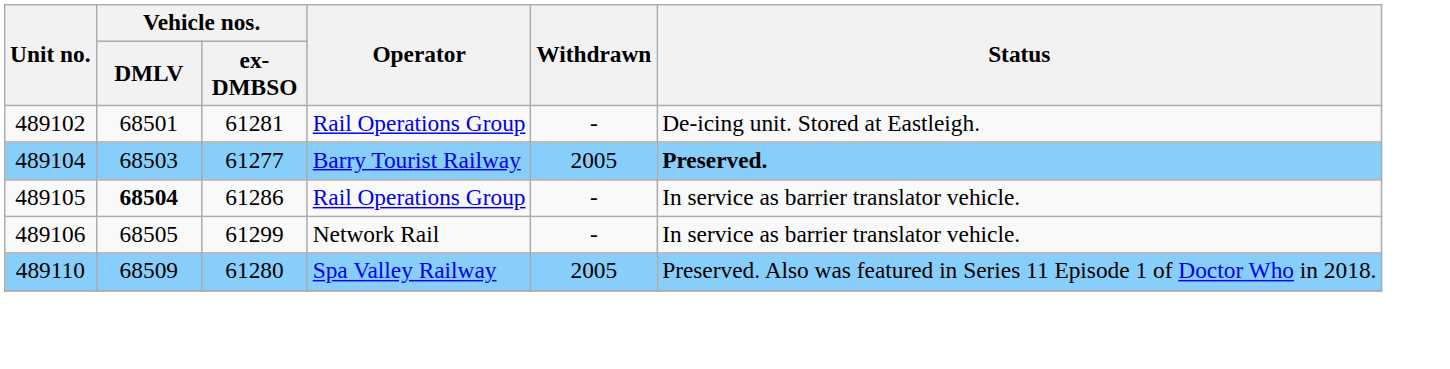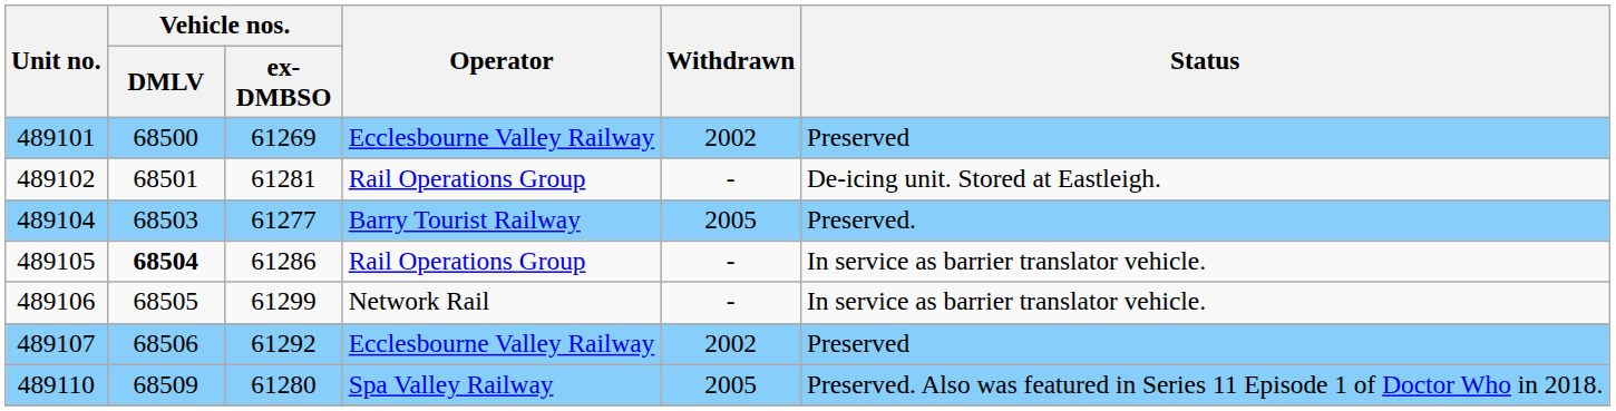 <table class="wikitable">
 <tr>
 <th rowspan=2>Unit no.</th>
 <th colspan=2>Vehicle nos.</th>
 <th rowspan=2 align=left>Operator</th>
 <th rowspan=2>Withdrawn</th>
 <th rowspan=2 align=left>Status</th>
 </tr>
 <tr>
 <th width=65>DMLV</th>
 <th width=65>ex-DMBSO</th>
+</tr>
+<tr>
+<td style="background-color:#87CEFA" align=center>489101</td>
+<td style="background-color:#87CEFA" align=center>68500</td>
+<td style="background-color:#87CEFA" align=center>61269</td>
+<td style="background-color:#87CEFA" align=left><a href='#'>Ecclesbourne Valley Railway</a></td>
+<td style="background-color:#87CEFA" align=center>2002</td>
+<td style="background-color:#87CEFA" align=left>Preserved</td>
 </tr>
 <tr>
 <td align=center>489102</td>
 <td align=center>68501</td>
 <td align=center>61281</td>
 <td align=left><a href='#'>Rail Operations Group</a></td>
 <td align=center>-</td>
 <td align=left>De-icing unit. Stored at Eastleigh.</td>
 </tr>
 <tr>
 <td bgcolor=#87cefa align=center>489104</td>
 <td bgcolor=#87cefa align=center>68503</td>
 <td bgcolor=#87cefa align=center>61277</td>
 <td bgcolor=#87cefa align=left><a href='#'>Barry Tourist Railway</a></td>
 <td bgcolor=#87cefa align=center>2005</td>
-<td bgcolor=#87cefa align=left><strong>Preserved.</strong></td>
+<td bgcolor=#87cefa align=left>Preserved.</td>
 </tr>
 <tr>
 <td align=center>489105</td>
 <td align=center><strong>68504</strong></td>
 <td align=center>61286</td>
 <td align=left><a href='#'>Rail Operations Group</a></td>
 <td align=center>-</td>
 <td align=left>In service as barrier translator vehicle.</td>
 </tr>
 <tr>
 <td align=center>489106</td>
 <td align=center>68505</td>
 <td align=center>61299</td>
 <td align=left>Network Rail</td>
 <td align=center>-</td>
 <td align=left>In service as barrier translator vehicle.</td>
 </tr>
 <tr>
+<td style="background-color:#87CEFA" align=center>489107</td>
+<td style="background-color:#87CEFA" align=center>68506</td>
+<td style="background-color:#87CEFA" align=center>61292</td>
+<td style="background-color:#87CEFA" align=left><a href='#'>Ecclesbourne Valley Railway</a></td>
+<td style="background-color:#87CEFA" align=center>2002</td>
+<td style="background-color:#87CEFA" align=left>Preserved</td>
+</tr>
+<tr>
 <td bgcolor=#87cefa align=center>489110</td>
 <td bgcolor=#87cefa align=center>68509</td>
 <td bgcolor=#87cefa align=center>61280</td>
 <td bgcolor=#87cefa align=left><a href='#'>Spa Valley Railway</a></td>
 <td bgcolor=#87cefa align=center>2005</td>
 <td bgcolor=#87cefa align=left>Preserved. Also was featured in Series 11 Episode 1 of <a href='#'>Doctor Who</a> in 2018.</td>
 </tr>
 <tr>
 </tr>
 </table>
